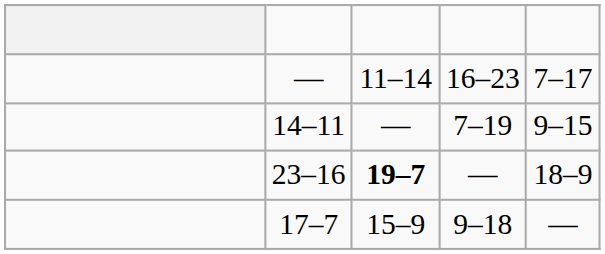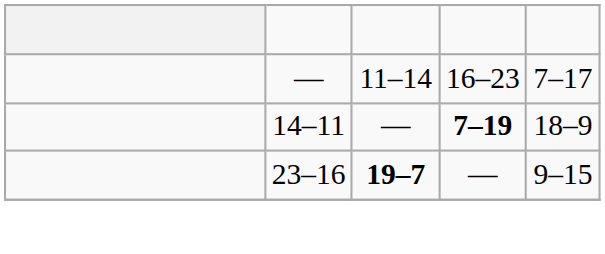 <table class="wikitable" style="text-align:center; font-size:90%;">
 <tr>
 <th width=120> </th>
 <td><strong></strong></td>
 <td><strong></strong></td>
 <td><strong></strong></td>
 <td><strong></strong></td>
 </tr>
 <tr>
 <td style="text-align:left;"></td>
 <td>—</td>
 <td>11–14</td>
 <td>16–23</td>
 <td>7–17</td>
 </tr>
 <tr>
 <td style="text-align:left;"></td>
 <td>14–11</td>
 <td>—</td>
-<td>7–19</td>
-<td>9–15</td>
+<td><strong>7–19</strong></td>
+<td>18–9</td>
 </tr>
 <tr>
 <td style="text-align:left;"></td>
 <td>23–16</td>
 <td><strong>19–7</strong></td>
 <td>—</td>
-<td>18–9</td>
-</tr>
-<tr>
-<td style="text-align:left;"></td>
-<td>17–7</td>
-<td>15–9</td>
-<td>9–18</td>
-<td>—</td>
+<td>9–15</td>
 </tr>
 <tr>
 </tr>
 </table>
